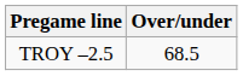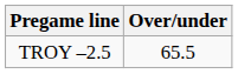 <table class="wikitable">
 <tr align="center">
 <th style=>Pregame line</th>
 <th style=>Over/under</th>
 </tr>
 <tr align="center">
 <td>TROY –2.5</td>
-<td>68.5</td>
+<td>65.5</td>
 </tr>
 </table>
